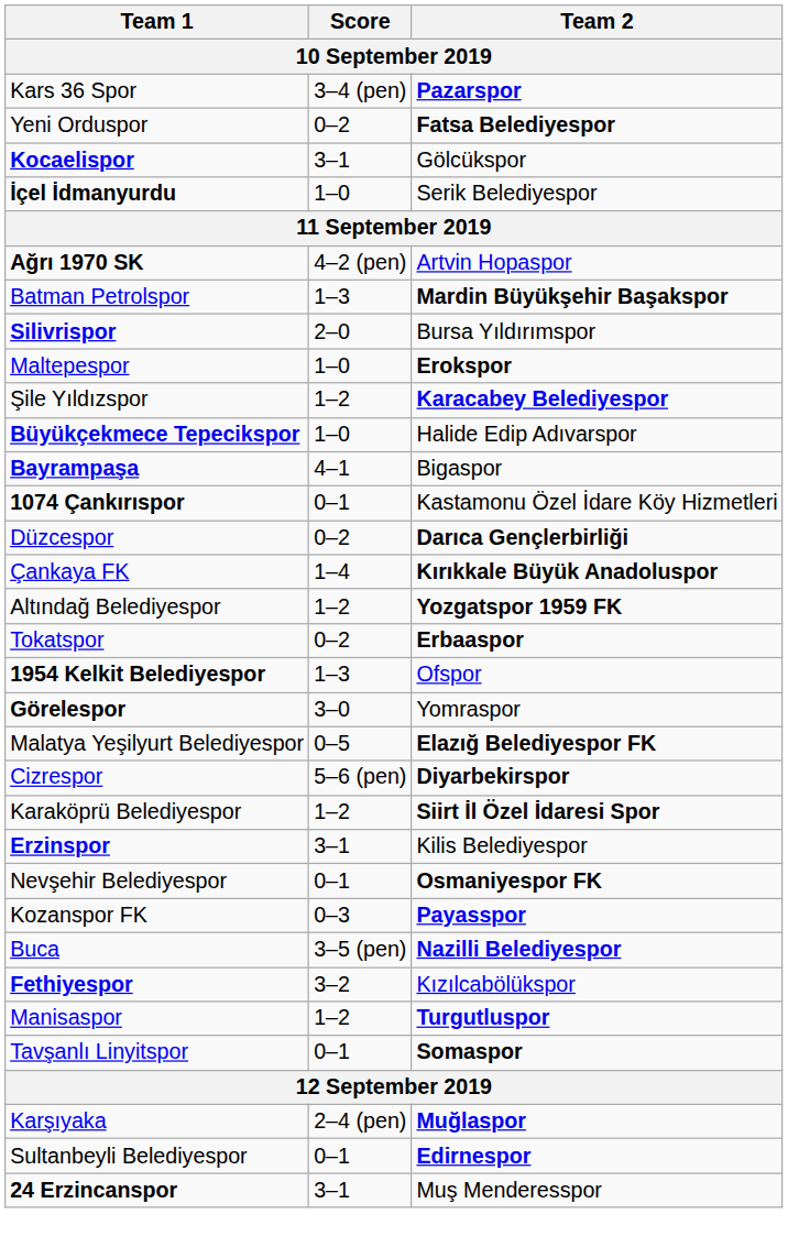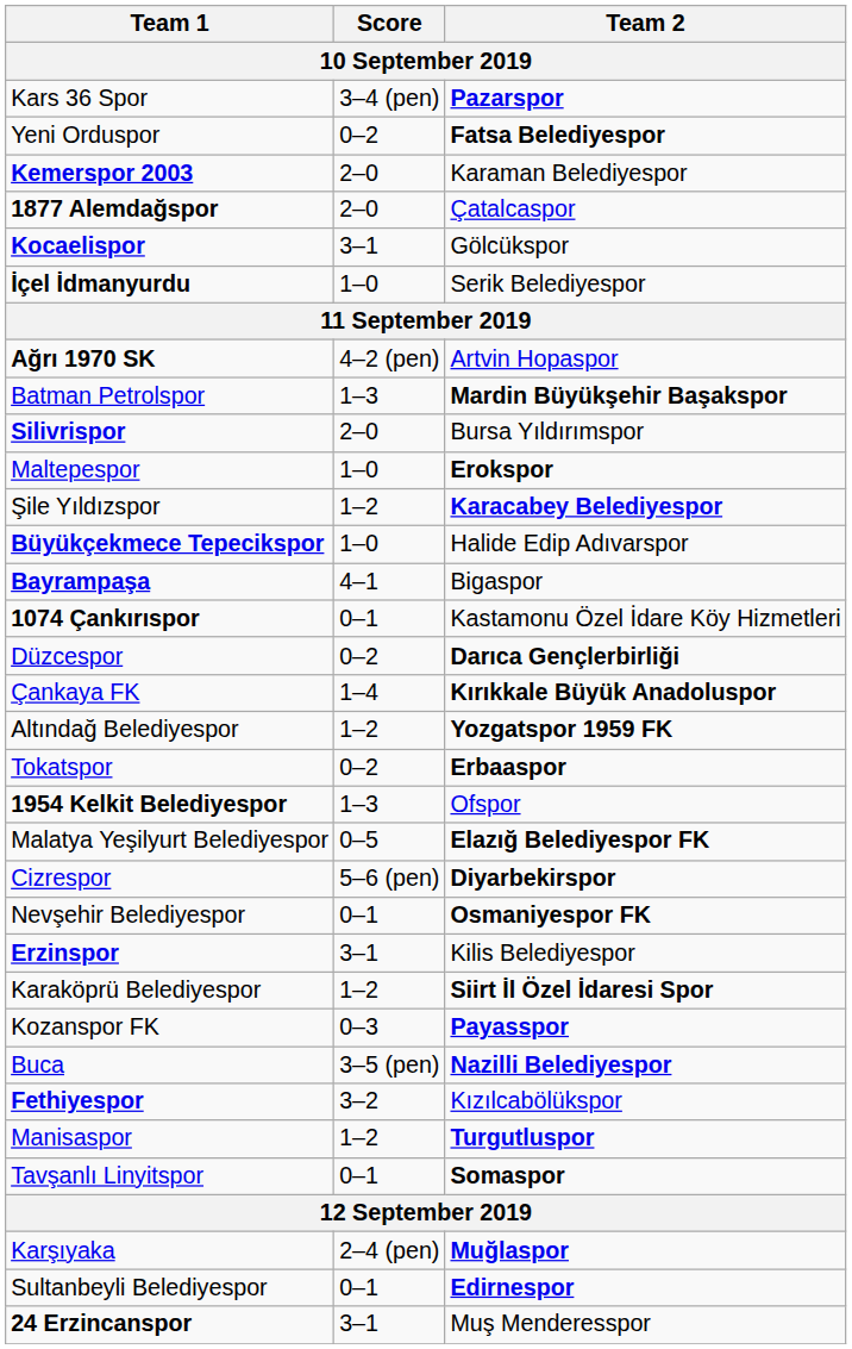 <table class="wikitable">
 <tr>
 <th>Team 1</th>
 <th>Score</th>
 <th>Team 2</th>
 </tr>
 <tr>
 <th colspan="3"><strong>10 September 2019</strong></th>
 </tr>
 <tr>
 <td>Kars 36 Spor</td>
 <td>3–4 (pen)</td>
 <td><strong><a href='#'>Pazarspor</a></strong></td>
 </tr>
 <tr>
 <td>Yeni Orduspor</td>
 <td>0–2</td>
 <td><strong>Fatsa Belediyespor</strong></td>
+</tr>
+<tr>
+<td><strong><a href='#'>Kemerspor 2003</a></strong></td>
+<td>2–0</td>
+<td>Karaman Belediyespor</td>
+</tr>
+<tr>
+<td><strong>1877 Alemdağspor</strong></td>
+<td>2–0</td>
+<td><a href='#'>Çatalcaspor</a></td>
 </tr>
 <tr>
 <td><strong><a href='#'>Kocaelispor</a></strong></td>
 <td>3–1</td>
 <td>Gölcükspor</td>
 </tr>
 <tr>
 <td><strong>İçel İdmanyurdu</strong></td>
 <td>1–0</td>
 <td>Serik Belediyespor</td>
 </tr>
 <tr>
 <th colspan="3">11 September 2019</th>
 </tr>
 <tr>
 <td><strong>Ağrı 1970 SK</strong></td>
 <td>4–2 (pen)</td>
 <td><a href='#'>Artvin Hopaspor</a></td>
 </tr>
 <tr>
 <td><a href='#'>Batman Petrolspor</a></td>
 <td>1–3</td>
 <td><strong>Mardin Büyükşehir Başakspor</strong></td>
 </tr>
 <tr>
 <td><strong><a href='#'>Silivrispor</a></strong></td>
 <td>2–0</td>
 <td>Bursa Yıldırımspor</td>
 </tr>
 <tr>
 <td><a href='#'>Maltepespor</a></td>
 <td>1–0</td>
 <td><strong>Erokspor</strong></td>
 </tr>
 <tr>
 <td>Şile Yıldızspor</td>
 <td>1–2</td>
 <td><strong><a href='#'>Karacabey Belediyespor</a></strong></td>
 </tr>
 <tr>
 <td><strong><a href='#'>Büyükçekmece Tepecikspor</a></strong></td>
 <td>1–0</td>
 <td>Halide Edip Adıvarspor</td>
 </tr>
 <tr>
 <td><a href='#'><strong>Bayrampaşa</strong></a></td>
 <td>4–1</td>
 <td>Bigaspor</td>
 </tr>
 <tr>
 <td><strong>1074 Çankırıspor</strong></td>
 <td>0–1</td>
 <td>Kastamonu Özel İdare Köy Hizmetleri</td>
 </tr>
 <tr>
 <td><a href='#'>Düzcespor</a></td>
 <td>0–2</td>
 <td><strong>Darıca Gençlerbirliği</strong></td>
 </tr>
 <tr>
 <td><a href='#'>Çankaya FK</a></td>
 <td>1–4</td>
 <td><strong>Kırıkkale Büyük Anadoluspor</strong></td>
 </tr>
 <tr>
 <td>Altındağ Belediyespor</td>
 <td>1–2</td>
 <td><strong>Yozgatspor 1959 FK</strong></td>
 </tr>
 <tr>
 <td><a href='#'>Tokatspor</a></td>
 <td>0–2</td>
 <td><strong>Erbaaspor</strong></td>
 </tr>
 <tr>
 <td><strong>1954 Kelkit Belediyespor</strong></td>
 <td>1–3</td>
 <td><a href='#'>Ofspor</a></td>
 </tr>
 <tr>
-<td><strong>Görelespor</strong></td>
-<td>3–0</td>
-<td>Yomraspor</td>
-</tr>
-<tr>
 <td>Malatya Yeşilyurt Belediyespor</td>
 <td>0–5</td>
 <td><strong>Elazığ Belediyespor FK</strong></td>
 </tr>
 <tr>
 <td><a href='#'>Cizrespor</a></td>
 <td>5–6 (pen)</td>
 <td><strong>Diyarbekirspor</strong></td>
 </tr>
 <tr>
-<td>Karaköprü Belediyespor</td>
-<td>1–2</td>
-<td><strong>Siirt İl Özel İdaresi Spor</strong></td>
+<td>Nevşehir Belediyespor</td>
+<td>0–1</td>
+<td><strong>Osmaniyespor FK</strong></td>
 </tr>
 <tr>
 <td><strong><a href='#'>Erzinspor</a></strong></td>
 <td>3–1</td>
 <td>Kilis Belediyespor</td>
 </tr>
 <tr>
-<td>Nevşehir Belediyespor</td>
-<td>0–1</td>
-<td><strong>Osmaniyespor FK</strong></td>
+<td>Karaköprü Belediyespor</td>
+<td>1–2</td>
+<td><strong>Siirt İl Özel İdaresi Spor</strong></td>
 </tr>
 <tr>
 <td>Kozanspor FK</td>
 <td>0–3</td>
 <td><strong><a href='#'>Payasspor</a></strong></td>
 </tr>
 <tr>
 <td><a href='#'>Buca</a></td>
 <td>3–5 (pen)</td>
 <td><strong><a href='#'>Nazilli Belediyespor</a></strong></td>
 </tr>
 <tr>
 <td><strong><a href='#'>Fethiyespor</a></strong></td>
 <td>3–2</td>
 <td><a href='#'>Kızılcabölükspor</a></td>
 </tr>
 <tr>
 <td><a href='#'>Manisaspor</a></td>
 <td>1–2</td>
 <td><strong><a href='#'>Turgutluspor</a></strong></td>
 </tr>
 <tr>
 <td><a href='#'>Tavşanlı Linyitspor</a></td>
 <td>0–1</td>
 <td><strong>Somaspor</strong></td>
 </tr>
 <tr>
 <th colspan="3">12 September 2019</th>
 </tr>
 <tr>
 <td><a href='#'>Karşıyaka</a></td>
 <td>2–4 (pen)</td>
 <td><strong><a href='#'>Muğlaspor</a></strong></td>
 </tr>
 <tr>
 <td>Sultanbeyli Belediyespor</td>
 <td>0–1</td>
 <td><strong><a href='#'>Edirnespor</a></strong></td>
 </tr>
 <tr>
 <td><strong>24 Erzincanspor</strong></td>
 <td>3–1</td>
 <td>Muş Menderesspor</td>
 </tr>
 </table>
